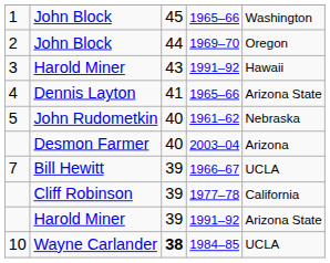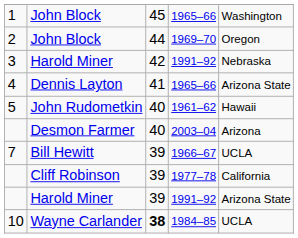 <table class="wikitable">
 <tr>
 </tr>
 <tr>
 <td>1</td>
 <td><a href='#'>John Block</a></td>
 <td>45</td>
 <td style="font-size:80%;"><a href='#'>1965–66</a></td>
 <td style="font-size:80%;">Washington</td>
 </tr>
 <tr>
 <td>2</td>
 <td><a href='#'>John Block</a></td>
 <td>44</td>
 <td style="font-size:80%;"><a href='#'>1969–70</a></td>
 <td style="font-size:80%;">Oregon</td>
 </tr>
 <tr>
 <td>3</td>
 <td><a href='#'>Harold Miner</a></td>
-<td>43</td>
+<td>42</td>
 <td style="font-size:80%;"><a href='#'>1991–92</a></td>
-<td style="font-size:80%;">Hawaii</td>
+<td style="font-size:80%;">Nebraska</td>
 </tr>
 <tr>
 <td>4</td>
 <td><a href='#'>Dennis Layton</a></td>
 <td>41</td>
 <td style="font-size:80%;"><a href='#'>1965–66</a></td>
 <td style="font-size:80%;">Arizona State</td>
 </tr>
 <tr>
 <td>5</td>
 <td><a href='#'>John Rudometkin</a></td>
 <td>40</td>
 <td style="font-size:80%;"><a href='#'>1961–62</a></td>
-<td style="font-size:80%;">Nebraska</td>
+<td style="font-size:80%;">Hawaii</td>
 </tr>
 <tr>
 <td></td>
 <td><a href='#'>Desmon Farmer</a></td>
 <td>40</td>
 <td style="font-size:80%;"><a href='#'>2003–04</a></td>
 <td style="font-size:80%;">Arizona</td>
 </tr>
 <tr>
 <td>7</td>
 <td><a href='#'>Bill Hewitt</a></td>
 <td>39</td>
 <td style="font-size:80%;"><a href='#'>1966–67</a></td>
 <td style="font-size:80%;">UCLA</td>
 </tr>
 <tr>
 <td></td>
 <td><a href='#'>Cliff Robinson</a></td>
 <td>39</td>
 <td style="font-size:80%;"><a href='#'>1977–78</a></td>
 <td style="font-size:80%;">California</td>
 </tr>
 <tr>
 <td></td>
 <td><a href='#'>Harold Miner</a></td>
 <td>39</td>
 <td style="font-size:80%;"><a href='#'>1991–92</a></td>
 <td style="font-size:80%;">Arizona State</td>
 </tr>
 <tr>
 <td>10</td>
 <td><a href='#'>Wayne Carlander</a></td>
 <td><strong>38</strong></td>
 <td style="font-size:80%;"><a href='#'>1984–85</a></td>
 <td style="font-size:80%;">UCLA</td>
 </tr>
 </table>
